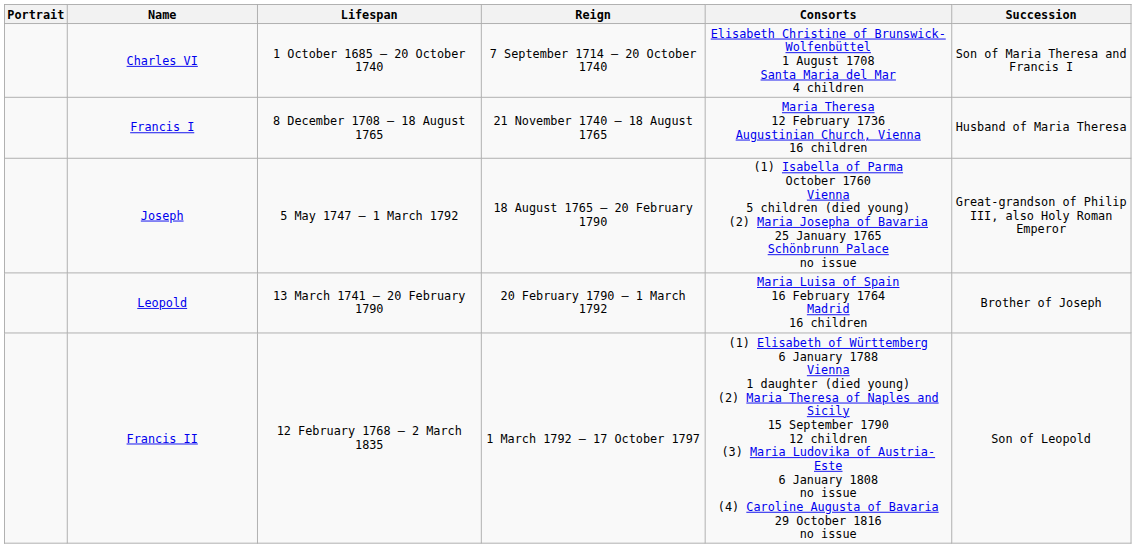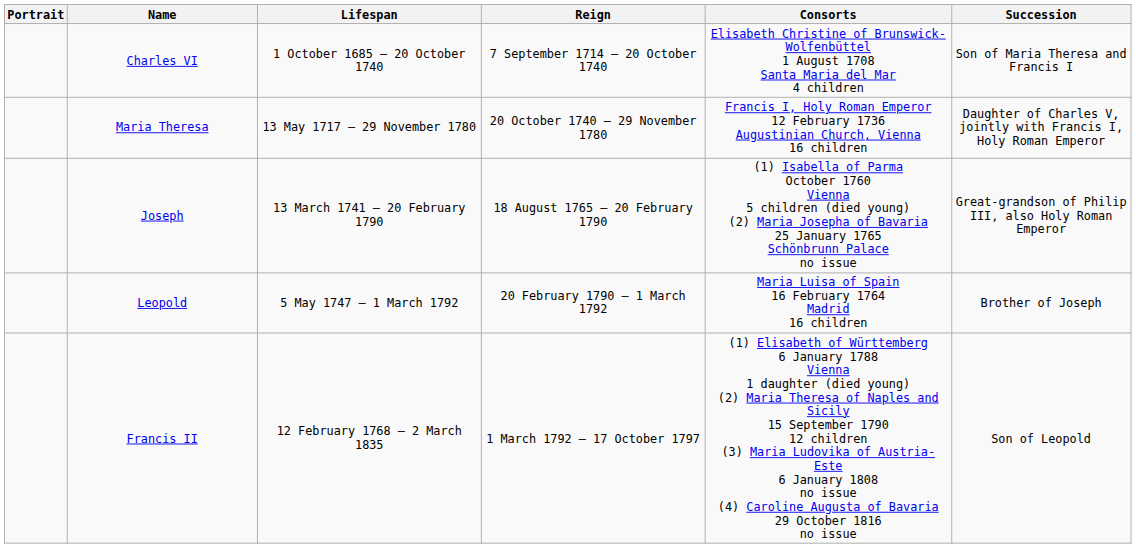 <table width=98% class="wikitable" style="text-align:center;">
 <tr>
 <th width="5%">Portrait</th>
 <th width="17%">Name</th>
 <th width="20%">Lifespan</th>
 <th width="20%">Reign</th>
 <th width="22%">Consorts</th>
 <th width="28%">Succession</th>
 </tr>
 <tr>
 <td></td>
 <td><a href='#'>Charles VI</a></td>
 <td>1 October 1685 – 20 October 1740</td>
 <td>7 September 1714 – 20 October 1740</td>
 <td><a href='#'>Elisabeth Christine of Brunswick-Wolfenbüttel</a><br>1 August 1708<br><a href='#'>Santa Maria del Mar</a><br>4 children</td>
 <td>Son of Maria Theresa and Francis I</td>
 </tr>
 <tr>
 <td></td>
-<td><a href='#'>Francis I</a></td>
-<td>8 December 1708 – 18 August 1765</td>
-<td>21 November 1740 – 18 August 1765</td>
-<td><a href='#'>Maria Theresa</a><br>12 February 1736<br><a href='#'>Augustinian Church, Vienna</a><br>16 children</td>
-<td>Husband of Maria Theresa</td>
+<td><a href='#'>Maria Theresa</a></td>
+<td>13 May 1717 – 29 November 1780</td>
+<td>20 October 1740 – 29 November 1780</td>
+<td><a href='#'>Francis I, Holy Roman Emperor</a><br>12 February 1736<br><a href='#'>Augustinian Church, Vienna</a><br>16 children</td>
+<td>Daughter of Charles V, jointly with Francis I, Holy Roman Emperor</td>
 </tr>
 <tr>
 <td></td>
 <td><a href='#'>Joseph</a></td>
-<td>5 May 1747 – 1 March 1792</td>
+<td>13 March 1741 – 20 February 1790</td>
 <td>18 August 1765 – 20 February 1790</td>
 <td>(1) <a href='#'>Isabella of Parma</a><br>October 1760<br><a href='#'>Vienna</a><br>5 children (died young)<br>(2) <a href='#'>Maria Josepha of Bavaria</a><br>25 January 1765<br><a href='#'>Schönbrunn Palace</a><br>no issue</td>
 <td>Great-grandson of Philip III, also Holy Roman Emperor</td>
 </tr>
 <tr>
 <td></td>
 <td><a href='#'>Leopold</a></td>
-<td>13 March 1741 – 20 February 1790</td>
+<td>5 May 1747 – 1 March 1792</td>
 <td>20 February 1790 – 1 March 1792</td>
 <td><a href='#'>Maria Luisa of Spain</a><br>16 February 1764<br><a href='#'>Madrid</a><br>16 children</td>
 <td>Brother of Joseph</td>
 </tr>
 <tr>
 <td></td>
 <td><a href='#'>Francis II</a></td>
 <td>12 February 1768 – 2 March 1835</td>
 <td>1 March 1792 – 17 October 1797</td>
 <td>(1) <a href='#'>Elisabeth of Württemberg</a><br>6 January 1788<br><a href='#'>Vienna</a><br>1 daughter (died young)<br>(2) <a href='#'>Maria Theresa of Naples and Sicily</a><br>15 September 1790<br>12 children<br>(3) <a href='#'>Maria Ludovika of Austria-Este</a><br>6 January 1808<br>no issue<br>(4) <a href='#'>Caroline Augusta of Bavaria</a><br>29 October 1816<br>no issue</td>
 <td>Son of Leopold</td>
 </tr>
 </table>
